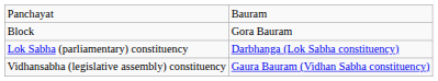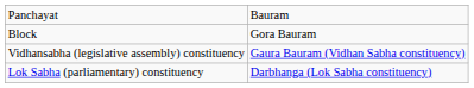 <table class="wikitable">
 <tr>
 <td>Panchayat</td>
 <td>Bauram</td>
 </tr>
 <tr>
 <td>Block</td>
 <td>Gora Bauram</td>
 </tr>
 <tr>
+<td>Vidhansabha (legislative assembly) constituency</td>
+<td><a href='#'>Gaura Bauram (Vidhan Sabha constituency)</a></td>
+</tr>
+<tr>
 <td><a href='#'>Lok Sabha</a> (parliamentary) constituency</td>
 <td><a href='#'>Darbhanga (Lok Sabha constituency)</a></td>
 </tr>
-<tr>
-<td>Vidhansabha (legislative assembly) constituency</td>
-<td><a href='#'>Gaura Bauram (Vidhan Sabha constituency)</a></td>
-</tr>
 </table>
